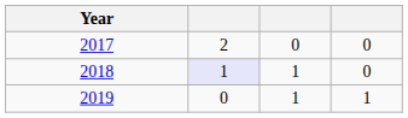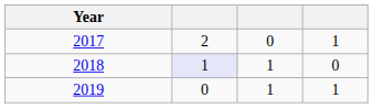 <table class="wikitable" width=30% style="font-size:100%; text-align:center;">
 <tr>
 <th>Year</th>
 <th></th>
 <th></th>
 <th></th>
 </tr>
 <tr>
 <td><a href='#'>2017</a></td>
 <td>2</td>
 <td>0</td>
-<td>0</td>
+<td>1</td>
 </tr>
 <tr>
 <td><a href='#'>2018</a></td>
 <td style="background: lavender;">1</td>
 <td>1</td>
 <td>0</td>
 </tr>
 <tr>
 <td><a href='#'>2019</a></td>
 <td>0</td>
 <td>1</td>
 <td>1</td>
 </tr>
 </table>
